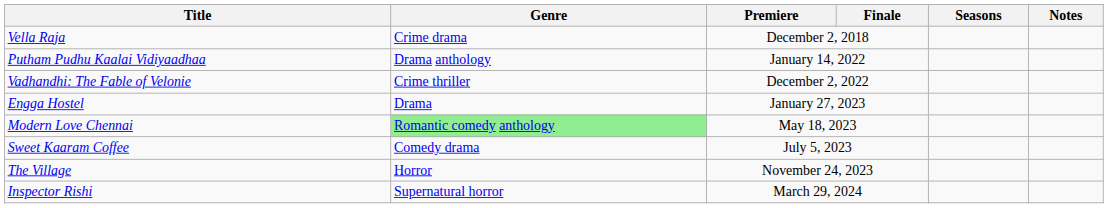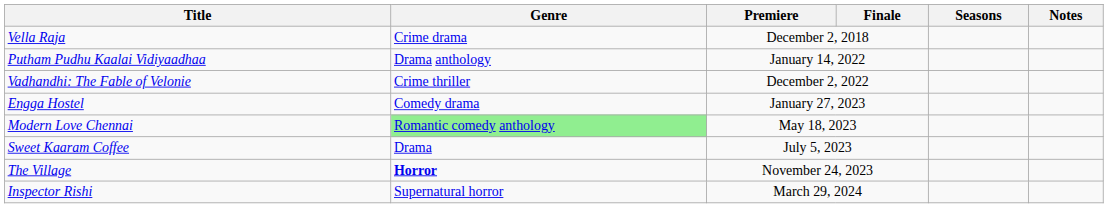 <table class="wikitable sortable" style="width:100%;">
 <tr>
 <th>Title</th>
 <th>Genre</th>
 <th>Premiere</th>
 <th>Finale</th>
 <th>Seasons</th>
 <th>Notes</th>
 </tr>
 <tr>
 <td><em><a href='#'>Vella Raja</a></em></td>
 <td><a href='#'>Crime drama</a></td>
 <td colspan="2" style="text-align:center">December 2, 2018</td>
 <td></td>
 <td></td>
 </tr>
 <tr>
 <td><em><a href='#'>Putham Pudhu Kaalai Vidiyaadhaa</a></em></td>
 <td><a href='#'>Drama</a> <a href='#'>anthology</a></td>
 <td colspan="2" style="text-align:center">January 14, 2022</td>
 <td></td>
 <td></td>
 </tr>
 <tr>
 <td><em><a href='#'>Vadhandhi: The Fable of Velonie</a></em></td>
 <td><a href='#'>Crime thriller</a></td>
 <td colspan="2" style="text-align:center">December 2, 2022</td>
 <td></td>
 <td></td>
 </tr>
 <tr>
 <td><em><a href='#'>Engga Hostel</a></em></td>
-<td><a href='#'>Drama</a></td>
+<td><a href='#'>Comedy drama</a></td>
 <td colspan="2" style="text-align:center">January 27, 2023</td>
 <td></td>
 <td></td>
 </tr>
 <tr>
 <td><em><a href='#'>Modern Love Chennai</a></em></td>
 <td style="background: lightgreen;"><a href='#'>Romantic comedy</a> <a href='#'>anthology</a></td>
 <td colspan="2" style="text-align:center">May 18, 2023</td>
 <td></td>
 <td></td>
 </tr>
 <tr>
 <td><em><a href='#'>Sweet Kaaram Coffee</a></em></td>
-<td><a href='#'>Comedy drama</a></td>
+<td><a href='#'>Drama</a></td>
 <td colspan="2" style="text-align:center">July 5, 2023</td>
 <td></td>
 <td></td>
 </tr>
 <tr>
 <td><em><a href='#'>The Village</a></em></td>
-<td><a href='#'>Horror</a></td>
+<td><strong><a href='#'>Horror</a></strong></td>
 <td colspan="2" style="text-align:center">November 24, 2023</td>
 <td></td>
 <td></td>
 </tr>
 <tr>
 <td><em><a href='#'>Inspector Rishi</a></em></td>
 <td><a href='#'>Supernatural horror</a></td>
 <td colspan="2" style="text-align:center">March 29, 2024</td>
 <td></td>
 <td></td>
 </tr>
 </table>
